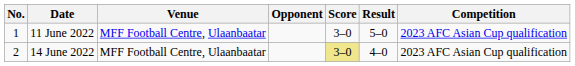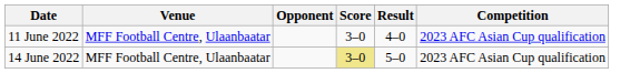 <table class="wikitable sortable">
 <tr>
-<th scope="col">No.</th>
 <th scope="col">Date</th>
 <th scope="col">Venue</th>
 <th scope="col">Opponent</th>
 <th scope="col">Score</th>
 <th scope="col">Result</th>
 <th scope="col">Competition</th>
 </tr>
 <tr>
-<td align="center">1</td>
 <td>11 June 2022</td>
 <td><a href='#'>MFF Football Centre</a>, <a href='#'>Ulaanbaatar</a></td>
 <td></td>
 <td align="center">3–0</td>
-<td align="center">5–0</td>
+<td align="center">4–0</td>
 <td><a href='#'>2023 AFC Asian Cup qualification</a></td>
 </tr>
 <tr>
-<td align="center">2</td>
 <td>14 June 2022</td>
 <td>MFF Football Centre, Ulaanbaatar</td>
 <td></td>
 <td align="center" style="background: khaki;">3–0</td>
-<td align="center">4–0</td>
+<td align="center">5–0</td>
 <td>2023 AFC Asian Cup qualification</td>
 </tr>
 </table>
